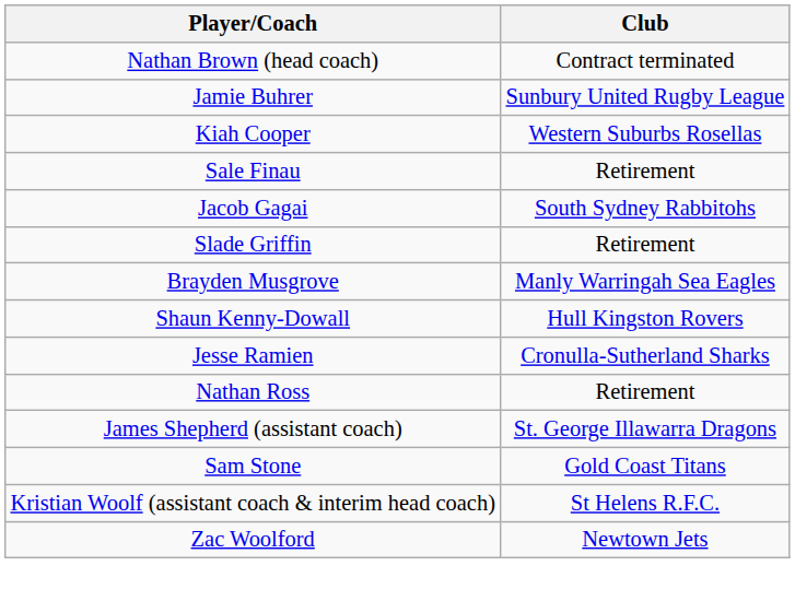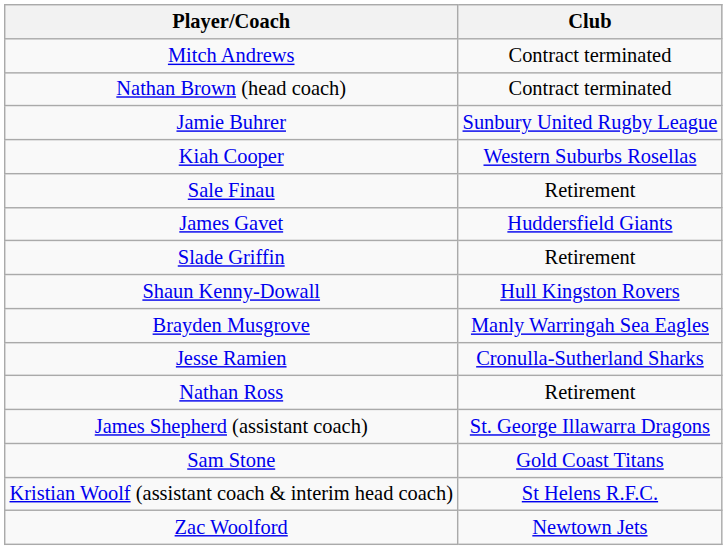 <table class="wikitable sortable" style="text-align: center; font-size:90%">
 <tr style="background:#efefef;">
 <th>Player/Coach</th>
 <th>Club</th>
+</tr>
+<tr>
+<td><a href='#'>Mitch Andrews</a></td>
+<td>Contract terminated</td>
 </tr>
 <tr>
 <td><a href='#'>Nathan Brown</a> (head coach)</td>
 <td>Contract terminated</td>
 </tr>
 <tr>
 <td><a href='#'>Jamie Buhrer</a></td>
 <td><a href='#'>Sunbury United Rugby League</a></td>
 </tr>
 <tr>
 <td><a href='#'>Kiah Cooper</a></td>
 <td><a href='#'>Western Suburbs Rosellas</a></td>
 </tr>
 <tr>
 <td><a href='#'>Sale Finau</a></td>
 <td>Retirement</td>
 </tr>
 <tr>
-<td><a href='#'>Jacob Gagai</a></td>
-<td><a href='#'>South Sydney Rabbitohs</a></td>
+<td><a href='#'>James Gavet</a></td>
+<td><a href='#'>Huddersfield Giants</a></td>
 </tr>
 <tr>
 <td><a href='#'>Slade Griffin</a></td>
 <td>Retirement</td>
 </tr>
 <tr>
+<td><a href='#'>Shaun Kenny-Dowall</a></td>
+<td><a href='#'>Hull Kingston Rovers</a></td>
+</tr>
+<tr>
 <td><a href='#'>Brayden Musgrove</a></td>
 <td><a href='#'>Manly Warringah Sea Eagles</a></td>
-</tr>
-<tr>
-<td><a href='#'>Shaun Kenny-Dowall</a></td>
-<td><a href='#'>Hull Kingston Rovers</a></td>
 </tr>
 <tr>
 <td><a href='#'>Jesse Ramien</a></td>
 <td><a href='#'>Cronulla-Sutherland Sharks</a></td>
 </tr>
 <tr>
 <td><a href='#'>Nathan Ross</a></td>
 <td>Retirement</td>
 </tr>
 <tr>
 <td><a href='#'>James Shepherd</a> (assistant coach)</td>
 <td><a href='#'>St. George Illawarra Dragons</a></td>
 </tr>
 <tr>
 <td><a href='#'>Sam Stone</a></td>
 <td><a href='#'>Gold Coast Titans</a></td>
 </tr>
 <tr>
 <td><a href='#'>Kristian Woolf</a> (assistant coach & interim head coach)</td>
 <td><a href='#'>St Helens R.F.C.</a></td>
 </tr>
 <tr>
 <td><a href='#'>Zac Woolford</a></td>
 <td><a href='#'>Newtown Jets</a></td>
 </tr>
 </table>
